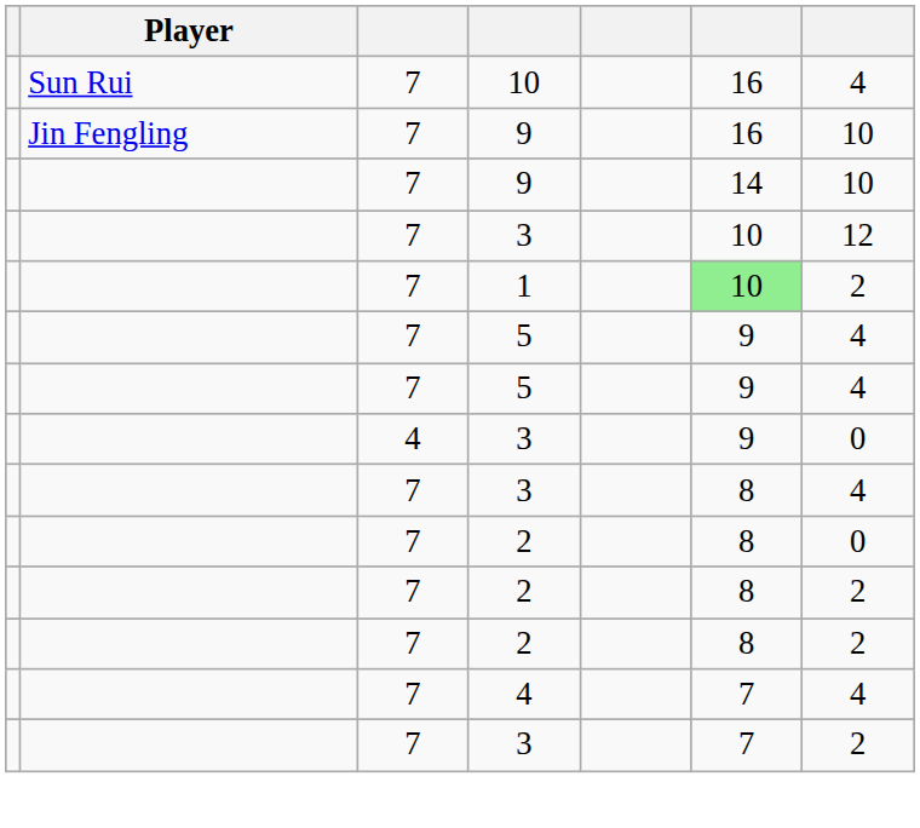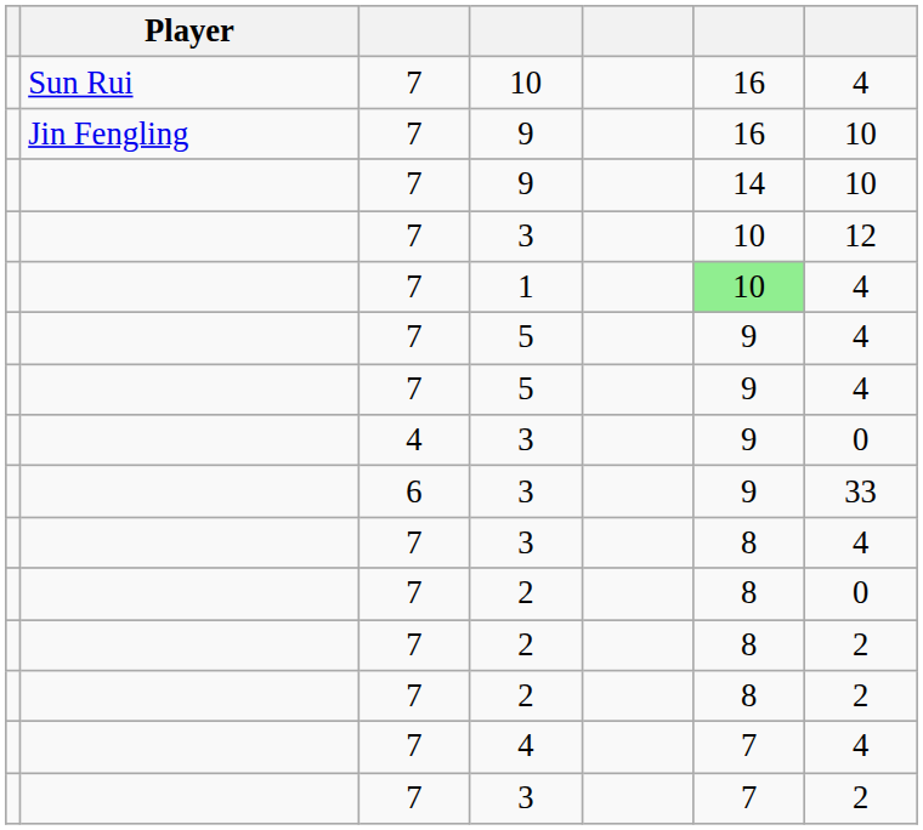 <table class="wikitable sortable" style="text-align: center">
 <tr>
 <th></th>
 <th style="width: 10em;">Player</th>
 <th style="width: 3em;"></th>
 <th style="width: 3em;"></th>
 <th style="width: 3em;"></th>
 <th style="width: 3em;"></th>
 <th style="width: 3em;"></th>
 </tr>
 <tr>
 <td></td>
 <td align="left"><a href='#'>Sun Rui</a></td>
 <td>7</td>
 <td>10</td>
 <td></td>
 <td>16</td>
 <td>4</td>
 </tr>
 <tr>
 <td></td>
 <td align="left"><a href='#'>Jin Fengling</a></td>
 <td>7</td>
 <td>9</td>
 <td></td>
 <td>16</td>
 <td>10</td>
 </tr>
 <tr>
 <td></td>
 <td align="left"></td>
 <td>7</td>
 <td>9</td>
 <td></td>
 <td>14</td>
 <td>10</td>
 </tr>
 <tr>
 <td></td>
 <td align="left"></td>
 <td>7</td>
 <td>3</td>
 <td></td>
 <td>10</td>
 <td>12</td>
 </tr>
 <tr>
 <td></td>
 <td align="left"></td>
 <td>7</td>
 <td>1</td>
 <td></td>
 <td style="background: lightgreen;">10</td>
-<td>2</td>
+<td>4</td>
 </tr>
 <tr>
 <td></td>
 <td align="left"></td>
 <td>7</td>
 <td>5</td>
 <td></td>
 <td>9</td>
 <td>4</td>
 </tr>
 <tr>
 <td></td>
 <td align="left"></td>
 <td>7</td>
 <td>5</td>
 <td></td>
 <td>9</td>
 <td>4</td>
 </tr>
 <tr>
 <td></td>
 <td align="left"></td>
 <td>4</td>
 <td>3</td>
 <td></td>
 <td>9</td>
 <td>0</td>
+</tr>
+<tr>
+<td></td>
+<td align="left"></td>
+<td>6</td>
+<td>3</td>
+<td></td>
+<td>9</td>
+<td>33</td>
 </tr>
 <tr>
 <td></td>
 <td align="left"></td>
 <td>7</td>
 <td>3</td>
 <td></td>
 <td>8</td>
 <td>4</td>
 </tr>
 <tr>
 <td></td>
 <td align="left"></td>
 <td>7</td>
 <td>2</td>
 <td></td>
 <td>8</td>
 <td>0</td>
 </tr>
 <tr>
 <td></td>
 <td align="left"></td>
 <td>7</td>
 <td>2</td>
 <td></td>
 <td>8</td>
 <td>2</td>
 </tr>
 <tr>
 <td></td>
 <td align="left"></td>
 <td>7</td>
 <td>2</td>
 <td></td>
 <td>8</td>
 <td>2</td>
 </tr>
 <tr>
 <td></td>
 <td align="left"></td>
 <td>7</td>
 <td>4</td>
 <td></td>
 <td>7</td>
 <td>4</td>
 </tr>
 <tr>
 <td></td>
 <td align="left"></td>
 <td>7</td>
 <td>3</td>
 <td></td>
 <td>7</td>
 <td>2</td>
 </tr>
 </table>
